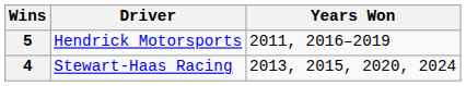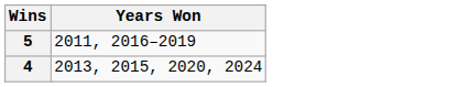 <table class="wikitable" style="font-size: 95%;">
 <tr>
 <th>Wins</th>
-<th>Driver</th>
 <th>Years Won</th>
 </tr>
 <tr>
 <th>5</th>
-<td><a href='#'>Hendrick Motorsports</a></td>
 <td>2011, 2016–2019</td>
 </tr>
 <tr>
 <th>4</th>
-<td><a href='#'>Stewart-Haas Racing</a></td>
 <td>2013, 2015, 2020, 2024</td>
 </tr>
 </table>
